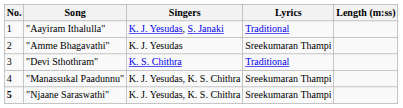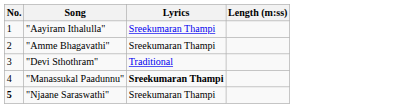 <table class="wikitable" style="font-size:95%;">
 <tr>
 <th>No.</th>
 <th>Song</th>
-<th>Singers</th>
 <th>Lyrics</th>
 <th>Length (m:ss)</th>
 </tr>
 <tr>
 <td>1</td>
 <td>"Aayiram Ithalulla"</td>
-<td><a href='#'>K. J. Yesudas</a>, <a href='#'>S. Janaki</a></td>
-<td><a href='#'>Traditional</a></td>
+<td><a href='#'>Sreekumaran Thampi</a></td>
 <td></td>
 </tr>
 <tr>
 <td>2</td>
 <td>"Amme Bhagavathi"</td>
-<td>K. J. Yesudas</td>
 <td>Sreekumaran Thampi</td>
 <td></td>
 </tr>
 <tr>
 <td>3</td>
 <td>"Devi Sthothram"</td>
-<td><a href='#'>K. S. Chithra</a></td>
 <td><a href='#'>Traditional</a></td>
 <td></td>
 </tr>
 <tr>
 <td>4</td>
 <td>"Manassukal Paadunnu"</td>
-<td>K. J. Yesudas, K. S. Chithra</td>
-<td>Sreekumaran Thampi</td>
+<td><strong>Sreekumaran Thampi</strong></td>
 <td></td>
 </tr>
 <tr>
 <td><strong>5</strong></td>
 <td>"Njaane Saraswathi"</td>
-<td>K. J. Yesudas, K. S. Chithra</td>
 <td>Sreekumaran Thampi</td>
 <td></td>
 </tr>
 </table>
